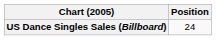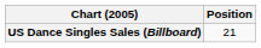 <table class="wikitable plainrowheaders" style="text-align:center">
 <tr>
 <th>Chart (2005)</th>
 <th>Position</th>
 </tr>
 <tr>
 <th scope="row">US Dance Singles Sales (<em>Billboard</em>)</th>
-<td>24</td>
+<td>21</td>
 </tr>
 </table>
